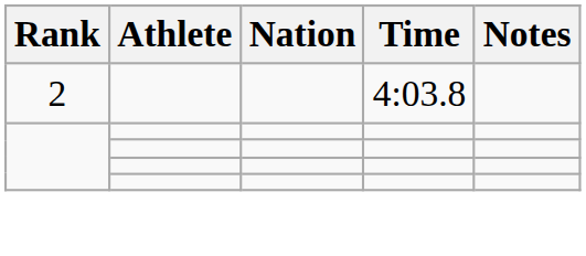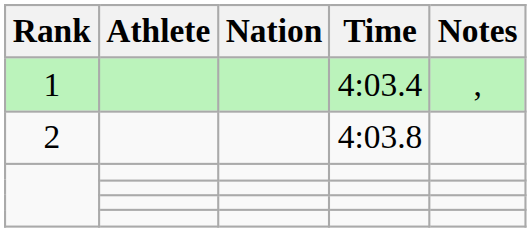 <table class="wikitable sortable" style="text-align:center">
 <tr>
 <th>Rank</th>
 <th>Athlete</th>
 <th>Nation</th>
 <th>Time</th>
 <th>Notes</th>
+</tr>
+<tr bgcolor=bbf3bb>
+<td>1</td>
+<td align=left></td>
+<td align=left></td>
+<td>4:03.4</td>
+<td>, </td>
 </tr>
 <tr>
 <td>2</td>
 <td align=left></td>
 <td align=left></td>
 <td>4:03.8</td>
 <td></td>
 </tr>
 <tr>
 <td rowspan=4></td>
 <td align=left></td>
 <td align=left></td>
 <td></td>
 <td></td>
 </tr>
 <tr>
 <td align=left></td>
 <td align=left></td>
 <td></td>
 <td></td>
 </tr>
 <tr>
 <td align=left></td>
 <td align=left></td>
 <td></td>
 <td></td>
 </tr>
 <tr>
 <td align=left></td>
 <td align=left></td>
 <td></td>
 <td></td>
 </tr>
 </table>
